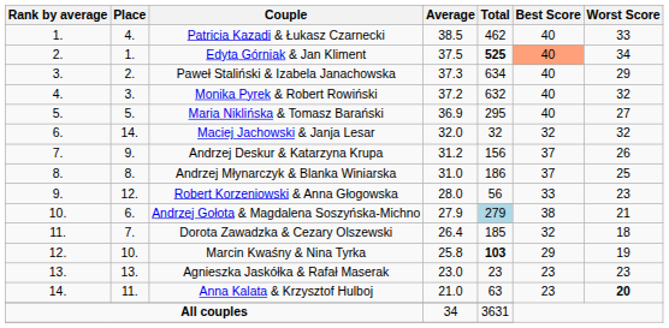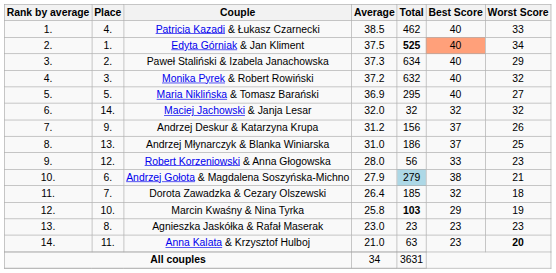 <table class="sortable wikitable" style="text-align:center">
 <tr>
 <th>Rank by average</th>
 <th>Place</th>
 <th>Couple</th>
 <th>Average</th>
 <th>Total</th>
 <th>Best Score</th>
 <th>Worst Score</th>
 </tr>
 <tr>
 <td>1.</td>
 <td>4.</td>
 <td><a href='#'>Patricia Kazadi</a> & Łukasz Czarnecki</td>
 <td>38.5</td>
 <td>462</td>
 <td>40</td>
 <td>33</td>
 </tr>
 <tr>
 <td>2.</td>
 <td>1.</td>
 <td><a href='#'>Edyta Górniak</a> & Jan Kliment</td>
 <td>37.5</td>
 <td><strong>525</strong></td>
 <td style="background: lightsalmon;">40</td>
 <td>34</td>
 </tr>
 <tr>
 <td>3.</td>
 <td>2.</td>
 <td>Paweł Staliński & Izabela Janachowska</td>
 <td>37.3</td>
 <td>634</td>
 <td>40</td>
 <td>29</td>
 </tr>
 <tr>
 <td>4.</td>
 <td>3.</td>
 <td><a href='#'>Monika Pyrek</a> & Robert Rowiński</td>
 <td>37.2</td>
 <td>632</td>
 <td>40</td>
 <td>32</td>
 </tr>
 <tr>
 <td>5.</td>
 <td>5.</td>
 <td><a href='#'>Maria Niklińska</a> & Tomasz Barański</td>
 <td>36.9</td>
 <td>295</td>
 <td>40</td>
 <td>27</td>
 </tr>
 <tr>
 <td>6.</td>
 <td>14.</td>
 <td><a href='#'>Maciej Jachowski</a> & Janja Lesar</td>
 <td>32.0</td>
 <td>32</td>
 <td>32</td>
 <td>32</td>
 </tr>
 <tr>
 <td>7.</td>
 <td>9.</td>
 <td>Andrzej Deskur & Katarzyna Krupa</td>
 <td>31.2</td>
 <td>156</td>
 <td>37</td>
 <td>26</td>
 </tr>
 <tr>
 <td>8.</td>
-<td>8.</td>
+<td>13.</td>
 <td>Andrzej Młynarczyk & Blanka Winiarska</td>
 <td>31.0</td>
 <td>186</td>
 <td>37</td>
 <td>25</td>
 </tr>
 <tr>
 <td>9.</td>
 <td>12.</td>
 <td><a href='#'>Robert Korzeniowski</a> & Anna Głogowska</td>
 <td>28.0</td>
 <td>56</td>
 <td>33</td>
 <td>23</td>
 </tr>
 <tr>
 <td>10.</td>
 <td>6.</td>
 <td><a href='#'>Andrzej Gołota</a> & Magdalena Soszyńska-Michno</td>
 <td>27.9</td>
 <td style="background: lightblue;">279</td>
 <td>38</td>
 <td>21</td>
 </tr>
 <tr>
 <td>11.</td>
 <td>7.</td>
 <td>Dorota Zawadzka & Cezary Olszewski</td>
 <td>26.4</td>
 <td>185</td>
 <td>32</td>
 <td>18</td>
 </tr>
 <tr>
 <td>12.</td>
 <td>10.</td>
 <td>Marcin Kwaśny & Nina Tyrka</td>
 <td>25.8</td>
 <td><strong>103</strong></td>
 <td>29</td>
 <td>19</td>
 </tr>
 <tr>
 <td>13.</td>
-<td>13.</td>
+<td>8.</td>
 <td>Agnieszka Jaskółka & Rafał Maserak</td>
 <td>23.0</td>
 <td>23</td>
 <td>23</td>
 <td>23</td>
 </tr>
 <tr>
 <td>14.</td>
 <td>11.</td>
 <td><a href='#'>Anna Kalata</a> & Krzysztof Hulboj</td>
 <td>21.0</td>
 <td>63</td>
 <td>23</td>
 <td><strong>20</strong></td>
 </tr>
 <tr>
 </tr>
 <tr>
 <td colspan=3><strong>All couples</strong></td>
 <td>34</td>
 <td>3631</td>
 </tr>
 <tr>
 </tr>
 </table>
